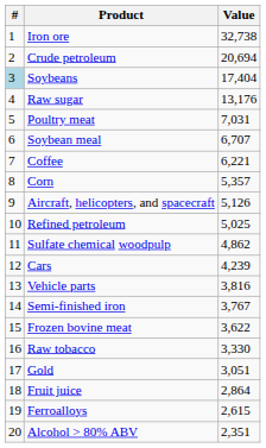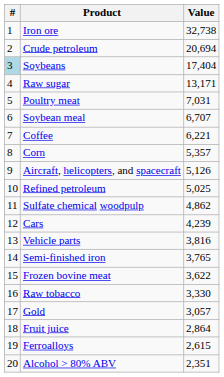 <table class="wikitable sortable plainrowheads" ;">
 <tr>
 <th scope="col">#</th>
 <th scope="col">Product</th>
 <th scope="col">Value</th>
 </tr>
 <tr>
 <td>1</td>
 <td><a href='#'>Iron ore</a></td>
 <td>32,738</td>
 </tr>
 <tr>
 <td>2</td>
 <td><a href='#'>Crude petroleum</a></td>
 <td>20,694</td>
 </tr>
 <tr>
 <td style="background: lightblue;">3</td>
 <td><a href='#'>Soybeans</a></td>
 <td>17,404</td>
 </tr>
 <tr>
 <td>4</td>
 <td><a href='#'>Raw sugar</a></td>
-<td>13,176</td>
+<td>13,171</td>
 </tr>
 <tr>
 <td>5</td>
 <td><a href='#'>Poultry meat</a></td>
 <td>7,031</td>
 </tr>
 <tr>
 <td>6</td>
 <td><a href='#'>Soybean meal</a></td>
 <td>6,707</td>
 </tr>
 <tr>
 <td>7</td>
 <td><a href='#'>Coffee</a></td>
 <td>6,221</td>
 </tr>
 <tr>
 <td>8</td>
 <td><a href='#'>Corn</a></td>
 <td>5,357</td>
 </tr>
 <tr>
 <td>9</td>
 <td><a href='#'>Aircraft</a>, <a href='#'>helicopters</a>, and <a href='#'>spacecraft</a></td>
 <td>5,126</td>
 </tr>
 <tr>
 <td>10</td>
 <td><a href='#'>Refined petroleum</a></td>
 <td>5,025</td>
 </tr>
 <tr>
 <td>11</td>
 <td><a href='#'>Sulfate chemical</a> <a href='#'>woodpulp</a></td>
 <td>4,862</td>
 </tr>
 <tr>
 <td>12</td>
 <td><a href='#'>Cars</a></td>
 <td>4,239</td>
 </tr>
 <tr>
 <td>13</td>
 <td><a href='#'>Vehicle parts</a></td>
 <td>3,816</td>
 </tr>
 <tr>
 <td>14</td>
 <td><a href='#'>Semi-finished iron</a></td>
-<td>3,767</td>
+<td>3,765</td>
 </tr>
 <tr>
 <td>15</td>
 <td><a href='#'>Frozen bovine meat</a></td>
 <td>3,622</td>
 </tr>
 <tr>
 <td>16</td>
 <td><a href='#'>Raw tobacco</a></td>
 <td>3,330</td>
 </tr>
 <tr>
 <td>17</td>
 <td><a href='#'>Gold</a></td>
-<td>3,051</td>
+<td>3,057</td>
 </tr>
 <tr>
 <td>18</td>
 <td><a href='#'>Fruit juice</a></td>
 <td>2,864</td>
 </tr>
 <tr>
 <td>19</td>
 <td><a href='#'>Ferroalloys</a></td>
 <td>2,615</td>
 </tr>
 <tr>
 <td>20</td>
 <td><a href='#'>Alcohol > 80% ABV</a></td>
 <td>2,351</td>
 </tr>
 </table>
